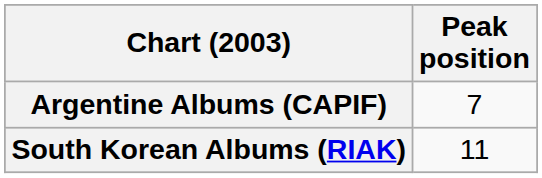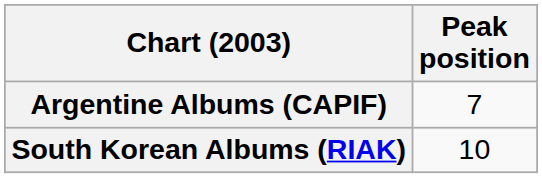 <table class="wikitable sortable plainrowheaders" style="text-align:center">
 <tr>
 <th>Chart (2003)</th>
 <th>Peak<br>position</th>
 </tr>
 <tr>
 <th scope="row">Argentine Albums (CAPIF)</th>
 <td>7</td>
 </tr>
 <tr>
 <th scope="row">South Korean Albums (<a href='#'>RIAK</a>)</th>
-<td>11</td>
+<td>10</td>
 </tr>
 </table>
